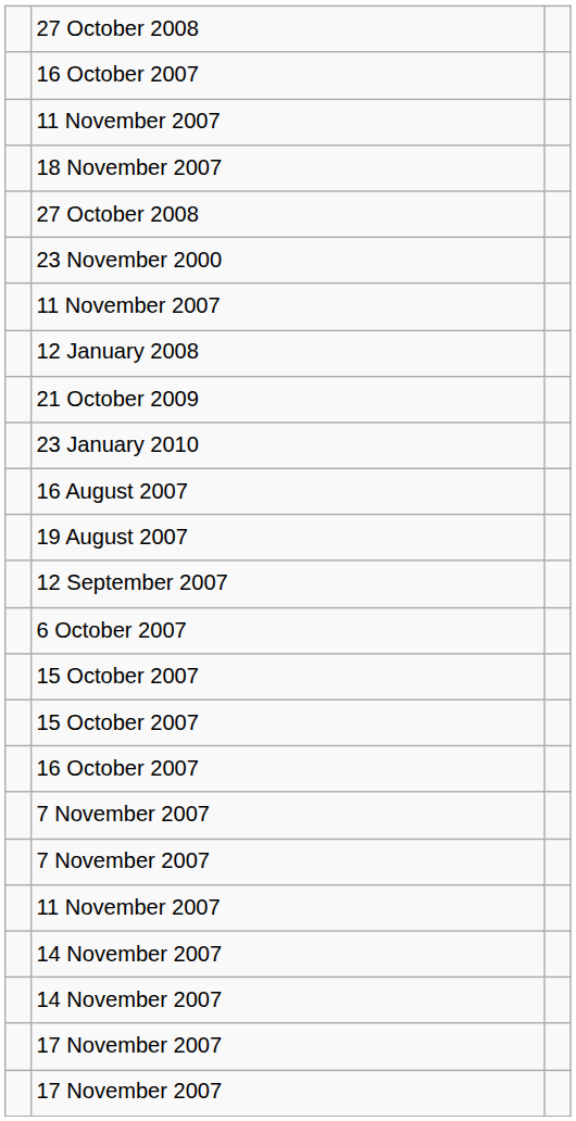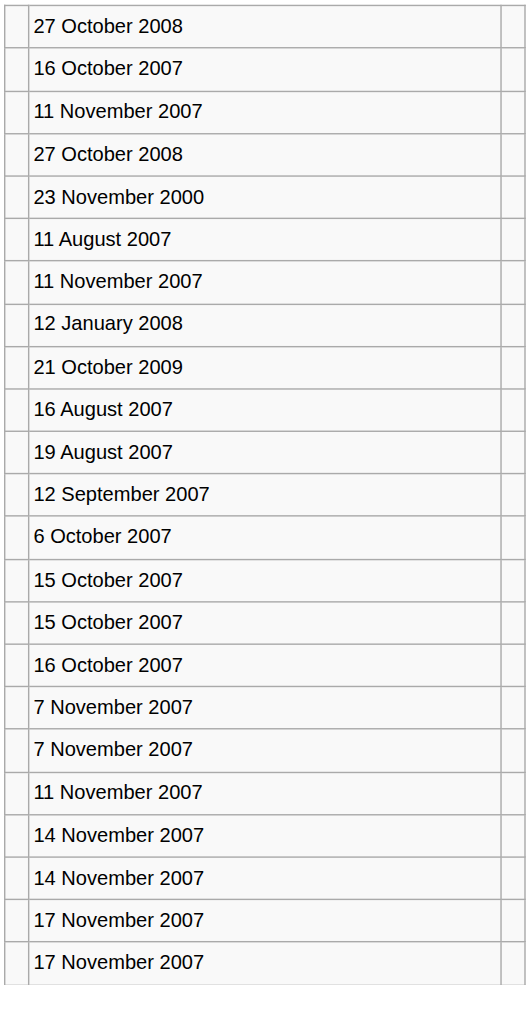 <table class="wikitable" style="font-size: 89%; float: left; width: 26em; margin-right: 1em; line-height: 1.65em"!important; height: 675px;>
 <tr>
 <td></td>
 <td>27 October 2008</td>
 <td></td>
 </tr>
 <tr>
 <td></td>
 <td>16 October 2007</td>
 <td></td>
 </tr>
 <tr>
 <td></td>
 <td>11 November 2007</td>
 <td></td>
 </tr>
 <tr>
 <td></td>
-<td>18 November 2007</td>
-<td></td>
-</tr>
-<tr>
-<td></td>
 <td>27 October 2008</td>
 <td></td>
 </tr>
 <tr>
 <td></td>
 <td>23 November 2000</td>
+<td></td>
+</tr>
+<tr>
+<td></td>
+<td>11 August 2007</td>
 <td></td>
 </tr>
 <tr>
 <td></td>
 <td>11 November 2007</td>
 <td></td>
 </tr>
 <tr>
 <td></td>
 <td>12 January 2008</td>
 <td></td>
 </tr>
 <tr>
 <td></td>
 <td>21 October 2009</td>
-<td></td>
-</tr>
-<tr>
-<td></td>
-<td>23 January 2010</td>
 <td></td>
 </tr>
 <tr>
 <td></td>
 <td>16 August 2007</td>
 <td></td>
 </tr>
 <tr>
 <td></td>
 <td>19 August 2007</td>
 <td></td>
 </tr>
 <tr>
 <td></td>
 <td>12 September 2007</td>
 <td></td>
 </tr>
 <tr>
 <td></td>
 <td>6 October 2007</td>
 <td></td>
 </tr>
 <tr>
 <td></td>
 <td>15 October 2007</td>
 <td></td>
 </tr>
 <tr>
 <td></td>
 <td>15 October 2007</td>
 <td></td>
 </tr>
 <tr>
 <td></td>
 <td>16 October 2007</td>
 <td></td>
 </tr>
 <tr>
 <td></td>
 <td>7 November 2007</td>
 <td></td>
 </tr>
 <tr>
 <td></td>
 <td>7 November 2007</td>
 <td></td>
 </tr>
 <tr>
 <td></td>
 <td>11 November 2007</td>
 <td></td>
 </tr>
 <tr>
 <td></td>
 <td>14 November 2007</td>
 <td></td>
 </tr>
 <tr>
 <td></td>
 <td>14 November 2007</td>
 <td></td>
 </tr>
 <tr>
 <td></td>
 <td>17 November 2007</td>
 <td></td>
 </tr>
 <tr>
 <td></td>
 <td>17 November 2007</td>
 <td></td>
 </tr>
 </table>
